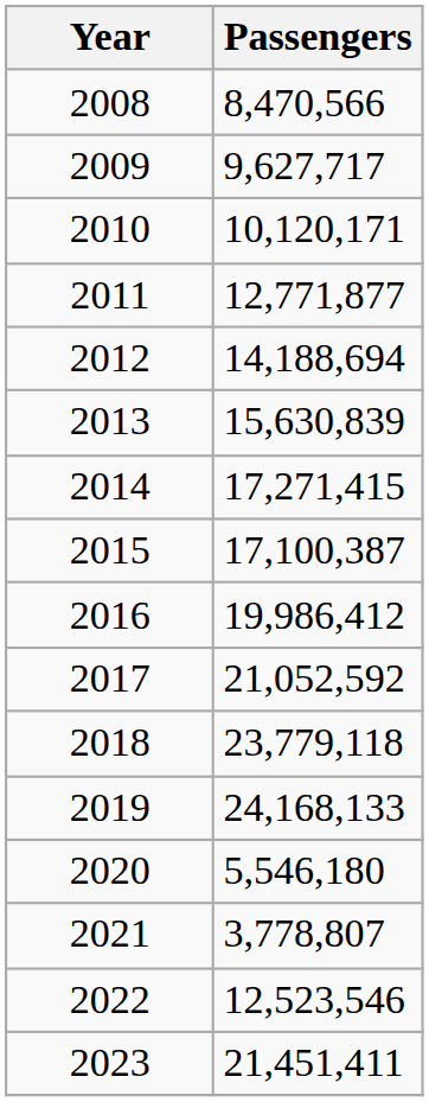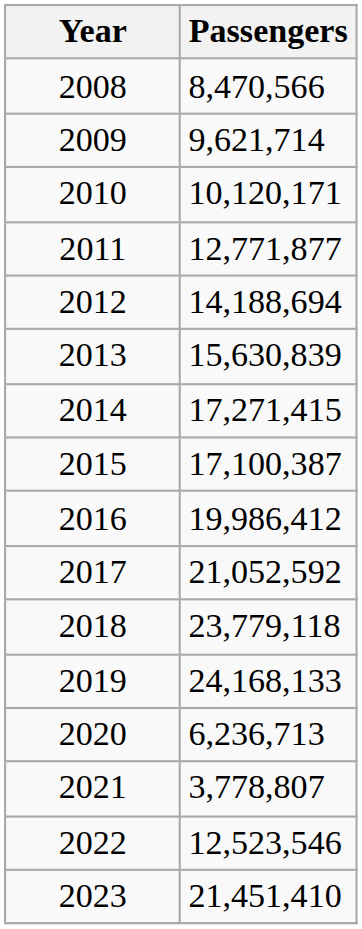 <table class="wikitable">
 <tr>
 <th style="width:75px">Year</th>
 <th style="width:75px">Passengers</th>
 </tr>
 <tr>
 <td style="text-align:center;">2008</td>
 <td>8,470,566</td>
 </tr>
 <tr>
 <td style="text-align:center;">2009</td>
-<td>9,627,717</td>
+<td>9,621,714</td>
 </tr>
 <tr>
 <td style="text-align:center;">2010</td>
 <td>10,120,171</td>
 </tr>
 <tr>
 <td style="text-align:center;">2011</td>
 <td>12,771,877</td>
 </tr>
 <tr>
 <td style="text-align:center;">2012</td>
 <td>14,188,694</td>
 </tr>
 <tr>
 <td style="text-align:center;">2013</td>
 <td>15,630,839</td>
 </tr>
 <tr>
 <td style="text-align:center;">2014</td>
 <td>17,271,415</td>
 </tr>
 <tr>
 <td style="text-align:center;">2015</td>
 <td>17,100,387</td>
 </tr>
 <tr>
 <td style="text-align:center;">2016</td>
 <td>19,986,412</td>
 </tr>
 <tr>
 <td style="text-align:center;">2017</td>
 <td>21,052,592</td>
 </tr>
 <tr>
 <td style="text-align:center;">2018</td>
 <td>23,779,118</td>
 </tr>
 <tr>
 <td style="text-align:center;">2019</td>
 <td>24,168,133</td>
 </tr>
 <tr>
 <td style="text-align:center;">2020</td>
-<td>5,546,180</td>
+<td>6,236,713</td>
 </tr>
 <tr>
 <td style="text-align:center;">2021</td>
 <td>3,778,807</td>
 </tr>
 <tr>
 <td style="text-align:center;">2022</td>
 <td>12,523,546</td>
 </tr>
 <tr>
 <td style="text-align:center;">2023</td>
-<td>21,451,411</td>
+<td>21,451,410</td>
 </tr>
 <tr>
 </tr>
 </table>
